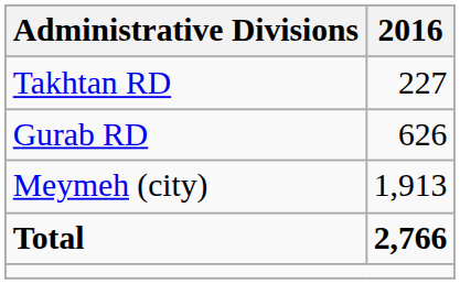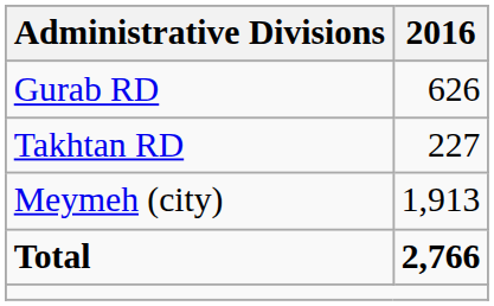 <table class="wikitable">
 <tr>
 <th>Administrative Divisions</th>
 <th>2016</th>
 </tr>
 <tr>
+<td><a href='#'>Gurab RD</a></td>
+<td style="text-align: right;">626</td>
+</tr>
+<tr>
 <td><a href='#'>Takhtan RD</a></td>
 <td style="text-align: right;">227</td>
-</tr>
-<tr>
-<td><a href='#'>Gurab RD</a></td>
-<td style="text-align: right;">626</td>
 </tr>
 <tr>
 <td><a href='#'>Meymeh</a> (city)</td>
 <td style="text-align: right;">1,913</td>
 </tr>
 <tr>
 <td><strong>Total</strong></td>
 <td style="text-align: right;"><strong>2,766</strong></td>
 </tr>
 <tr>
 <td colspan=2></td>
 </tr>
 </table>
